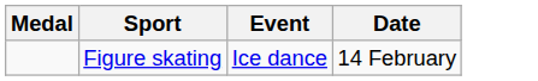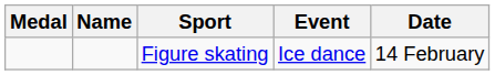 <table class="wikitable sortable" style="font-size:90%">
 <tr>
 <th>Medal</th>
+<th>Name</th>
 <th>Sport</th>
 <th>Event</th>
 <th>Date</th>
 </tr>
 <tr>
 <td></td>
+<td> <br> </td>
 <td><a href='#'>Figure skating</a></td>
 <td><a href='#'>Ice dance</a></td>
 <td>14 February</td>
 </tr>
 </table>
